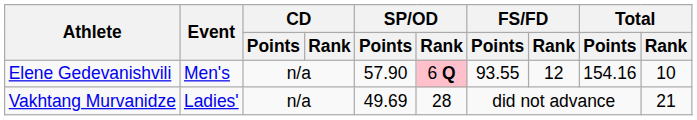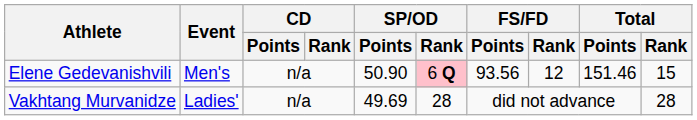 <table class="wikitable" style="font-size:90%">
 <tr>
 <th rowspan="2">Athlete</th>
 <th rowspan="2">Event</th>
 <th colspan="2">CD</th>
 <th colspan="2">SP/OD</th>
 <th colspan="2">FS/FD</th>
 <th colspan="2">Total</th>
 </tr>
 <tr>
 <th>Points</th>
 <th>Rank</th>
 <th>Points</th>
 <th>Rank</th>
 <th>Points</th>
 <th>Rank</th>
 <th>Points</th>
 <th>Rank</th>
 </tr>
 <tr>
 <td><a href='#'>Elene Gedevanishvili</a></td>
 <td><a href='#'>Men's</a></td>
 <td colspan=2 align="center">n/a</td>
-<td align="center">57.90</td>
+<td align="center">50.90</td>
 <td align="center" style="background: pink;">6 <strong>Q</strong></td>
-<td align="center">93.55</td>
+<td align="center">93.56</td>
 <td align="center">12</td>
-<td align="center">154.16</td>
-<td align="center">10</td>
+<td align="center">151.46</td>
+<td align="center">15</td>
 </tr>
 <tr>
 <td><a href='#'>Vakhtang Murvanidze</a></td>
 <td><a href='#'>Ladies'</a></td>
 <td colspan=2 align="center">n/a</td>
 <td align="center">49.69</td>
 <td align="center">28</td>
 <td colspan=3 align="center">did not advance</td>
-<td align="center">21</td>
+<td align="center">28</td>
 </tr>
 </table>
